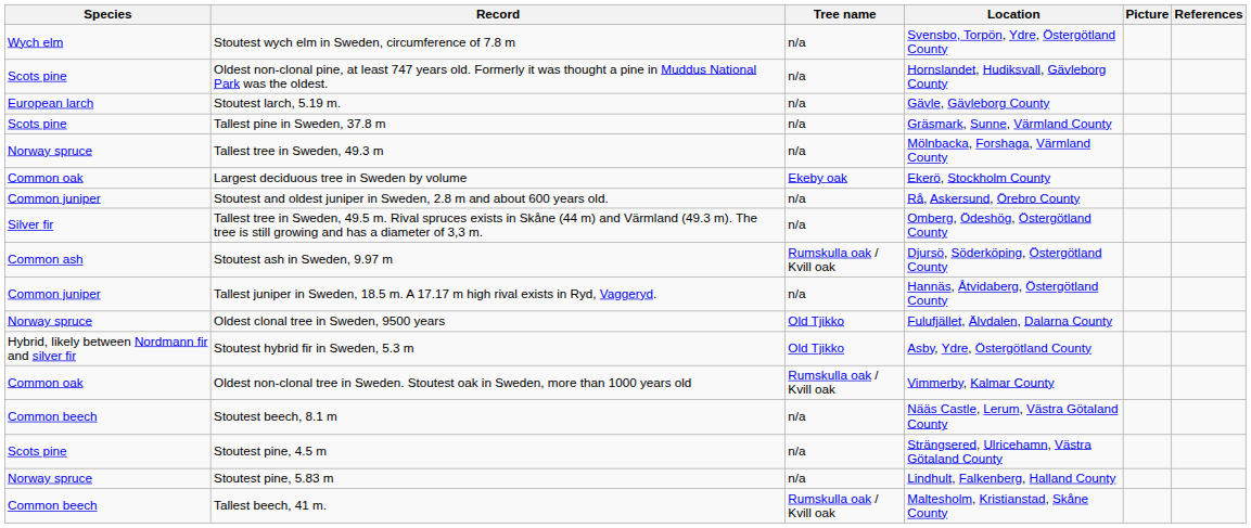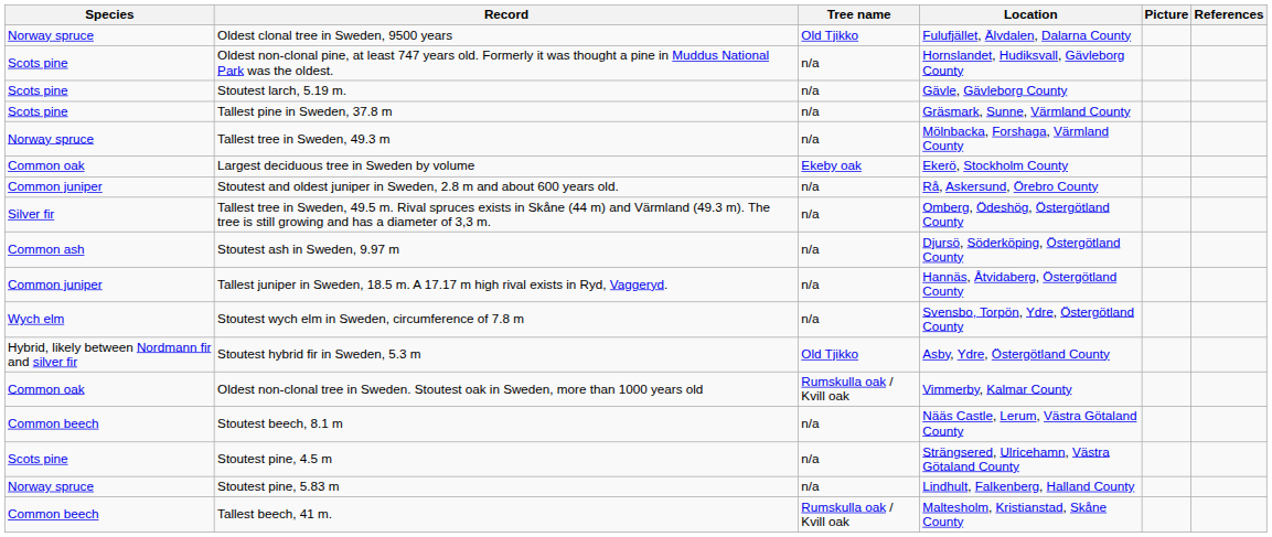 <table class="wikitable" font=90%">
 <tr>
 <th>Species</th>
 <th>Record</th>
 <th>Tree name</th>
 <th>Location</th>
 <th>Picture</th>
 <th>References</th>
 </tr>
 <tr>
-<td><a href='#'>Wych elm</a></td>
-<td>Stoutest wych elm in Sweden, circumference of 7.8 m</td>
-<td>n/a</td>
-<td><a href='#'>Svensbo, Torpön</a>, <a href='#'>Ydre</a>, <a href='#'>Östergötland County</a></td>
+<td><a href='#'>Norway spruce</a></td>
+<td>Oldest clonal tree in Sweden, 9500 years</td>
+<td><a href='#'>Old Tjikko</a></td>
+<td><a href='#'>Fulufjället</a>, <a href='#'>Älvdalen</a>, <a href='#'>Dalarna County</a></td>
 <td></td>
 <td></td>
 </tr>
 <tr>
 <td><a href='#'>Scots pine</a></td>
 <td>Oldest non-clonal pine, at least 747 years old. Formerly it was thought a pine in <a href='#'>Muddus National Park</a> was the oldest.</td>
 <td>n/a</td>
 <td><a href='#'>Hornslandet</a>, <a href='#'>Hudiksvall</a>, <a href='#'>Gävleborg County</a></td>
 <td></td>
 <td></td>
 </tr>
 <tr>
-<td><a href='#'>European larch</a></td>
+<td><a href='#'>Scots pine</a></td>
 <td>Stoutest larch, 5.19 m.</td>
 <td>n/a</td>
 <td><a href='#'>Gävle</a>, <a href='#'>Gävleborg County</a></td>
 <td></td>
 <td></td>
 </tr>
 <tr>
 <td><a href='#'>Scots pine</a></td>
 <td>Tallest pine in Sweden, 37.8 m</td>
 <td>n/a</td>
 <td><a href='#'>Gräsmark</a>, <a href='#'>Sunne</a>, <a href='#'>Värmland County</a></td>
 <td></td>
 <td></td>
 </tr>
 <tr>
 <td><a href='#'>Norway spruce</a></td>
 <td>Tallest tree in Sweden, 49.3 m</td>
 <td>n/a</td>
 <td><a href='#'>Mölnbacka</a>, <a href='#'>Forshaga</a>, <a href='#'>Värmland County</a></td>
 <td></td>
 <td></td>
 </tr>
 <tr>
 <td><a href='#'>Common oak</a></td>
 <td>Largest deciduous tree in Sweden by volume</td>
 <td><a href='#'>Ekeby oak</a></td>
 <td><a href='#'>Ekerö</a>, <a href='#'>Stockholm County</a></td>
 <td></td>
 <td></td>
 </tr>
 <tr>
 <td><a href='#'>Common juniper</a></td>
 <td>Stoutest and oldest juniper in Sweden, 2.8 m and about 600 years old.</td>
 <td>n/a</td>
 <td><a href='#'>Rå</a>, <a href='#'>Askersund</a>, <a href='#'>Örebro County</a></td>
 <td></td>
 <td></td>
 </tr>
 <tr>
 <td><a href='#'>Silver fir</a></td>
 <td>Tallest tree in Sweden, 49.5 m. Rival spruces exists in Skåne (44 m) and Värmland (49.3 m). The tree is still growing and has a diameter of 3,3 m.</td>
 <td>n/a</td>
 <td><a href='#'>Omberg</a>, <a href='#'>Ödeshög</a>, <a href='#'>Östergötland County</a></td>
 <td></td>
 <td></td>
 </tr>
 <tr>
 <td><a href='#'>Common ash</a></td>
 <td>Stoutest ash in Sweden, 9.97 m</td>
-<td><a href='#'>Rumskulla oak</a> / Kvill oak</td>
+<td>n/a</td>
 <td><a href='#'>Djursö</a>, <a href='#'>Söderköping</a>, <a href='#'>Östergötland County</a></td>
 <td></td>
 <td></td>
 </tr>
 <tr>
 <td><a href='#'>Common juniper</a></td>
 <td>Tallest juniper in Sweden, 18.5 m. A 17.17 m high rival exists in Ryd, <a href='#'>Vaggeryd</a>.</td>
 <td>n/a</td>
 <td><a href='#'>Hannäs</a>, <a href='#'>Åtvidaberg</a>, <a href='#'>Östergötland County</a></td>
 <td></td>
 <td></td>
 </tr>
 <tr>
-<td><a href='#'>Norway spruce</a></td>
-<td>Oldest clonal tree in Sweden, 9500 years</td>
-<td><a href='#'>Old Tjikko</a></td>
-<td><a href='#'>Fulufjället</a>, <a href='#'>Älvdalen</a>, <a href='#'>Dalarna County</a></td>
+<td><a href='#'>Wych elm</a></td>
+<td>Stoutest wych elm in Sweden, circumference of 7.8 m</td>
+<td>n/a</td>
+<td><a href='#'>Svensbo, Torpön</a>, <a href='#'>Ydre</a>, <a href='#'>Östergötland County</a></td>
 <td></td>
 <td></td>
 </tr>
 <tr>
 <td>Hybrid, likely between <a href='#'>Nordmann fir</a> and <a href='#'>silver fir</a></td>
 <td>Stoutest hybrid fir in Sweden, 5.3 m</td>
 <td><a href='#'>Old Tjikko</a></td>
 <td><a href='#'>Asby</a>, <a href='#'>Ydre</a>, <a href='#'>Östergötland County</a></td>
 <td></td>
 <td></td>
 </tr>
 <tr>
 <td><a href='#'>Common oak</a></td>
 <td>Oldest non-clonal tree in Sweden. Stoutest oak in Sweden, more than 1000 years old</td>
 <td><a href='#'>Rumskulla oak</a> / Kvill oak</td>
 <td><a href='#'>Vimmerby</a>, <a href='#'>Kalmar County</a></td>
 <td></td>
 <td></td>
 </tr>
 <tr>
 <td><a href='#'>Common beech</a></td>
 <td>Stoutest beech, 8.1 m</td>
 <td>n/a</td>
 <td><a href='#'>Nääs Castle</a>, <a href='#'>Lerum</a>, <a href='#'>Västra Götaland County</a></td>
 <td></td>
 <td></td>
 </tr>
 <tr>
 <td><a href='#'>Scots pine</a></td>
 <td>Stoutest pine, 4.5 m</td>
 <td>n/a</td>
 <td><a href='#'>Strängsered</a>, <a href='#'>Ulricehamn</a>, <a href='#'>Västra Götaland County</a></td>
 <td></td>
 <td></td>
 </tr>
 <tr>
 <td><a href='#'>Norway spruce</a></td>
 <td>Stoutest pine, 5.83 m</td>
 <td>n/a</td>
 <td><a href='#'>Lindhult</a>, <a href='#'>Falkenberg</a>, <a href='#'>Halland County</a></td>
 <td></td>
 <td></td>
 </tr>
 <tr>
 <td><a href='#'>Common beech</a></td>
 <td>Tallest beech, 41 m.</td>
 <td><a href='#'>Rumskulla oak</a> / Kvill oak</td>
 <td><a href='#'>Maltesholm</a>, <a href='#'>Kristianstad</a>, <a href='#'>Skåne County</a></td>
 <td></td>
 <td></td>
 </tr>
 </table>
